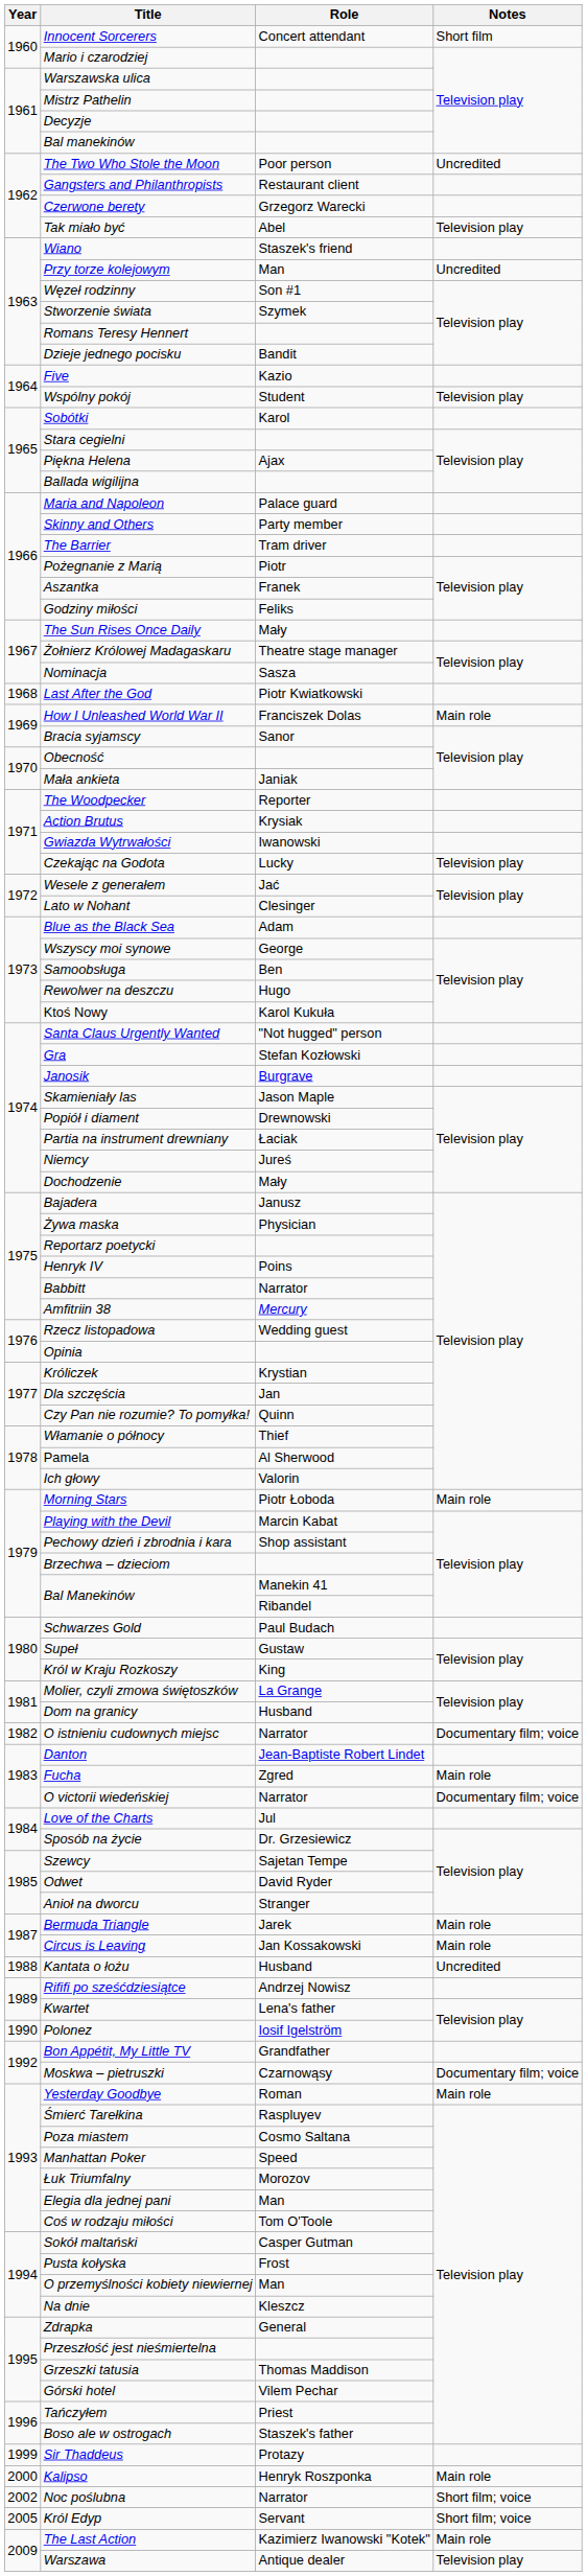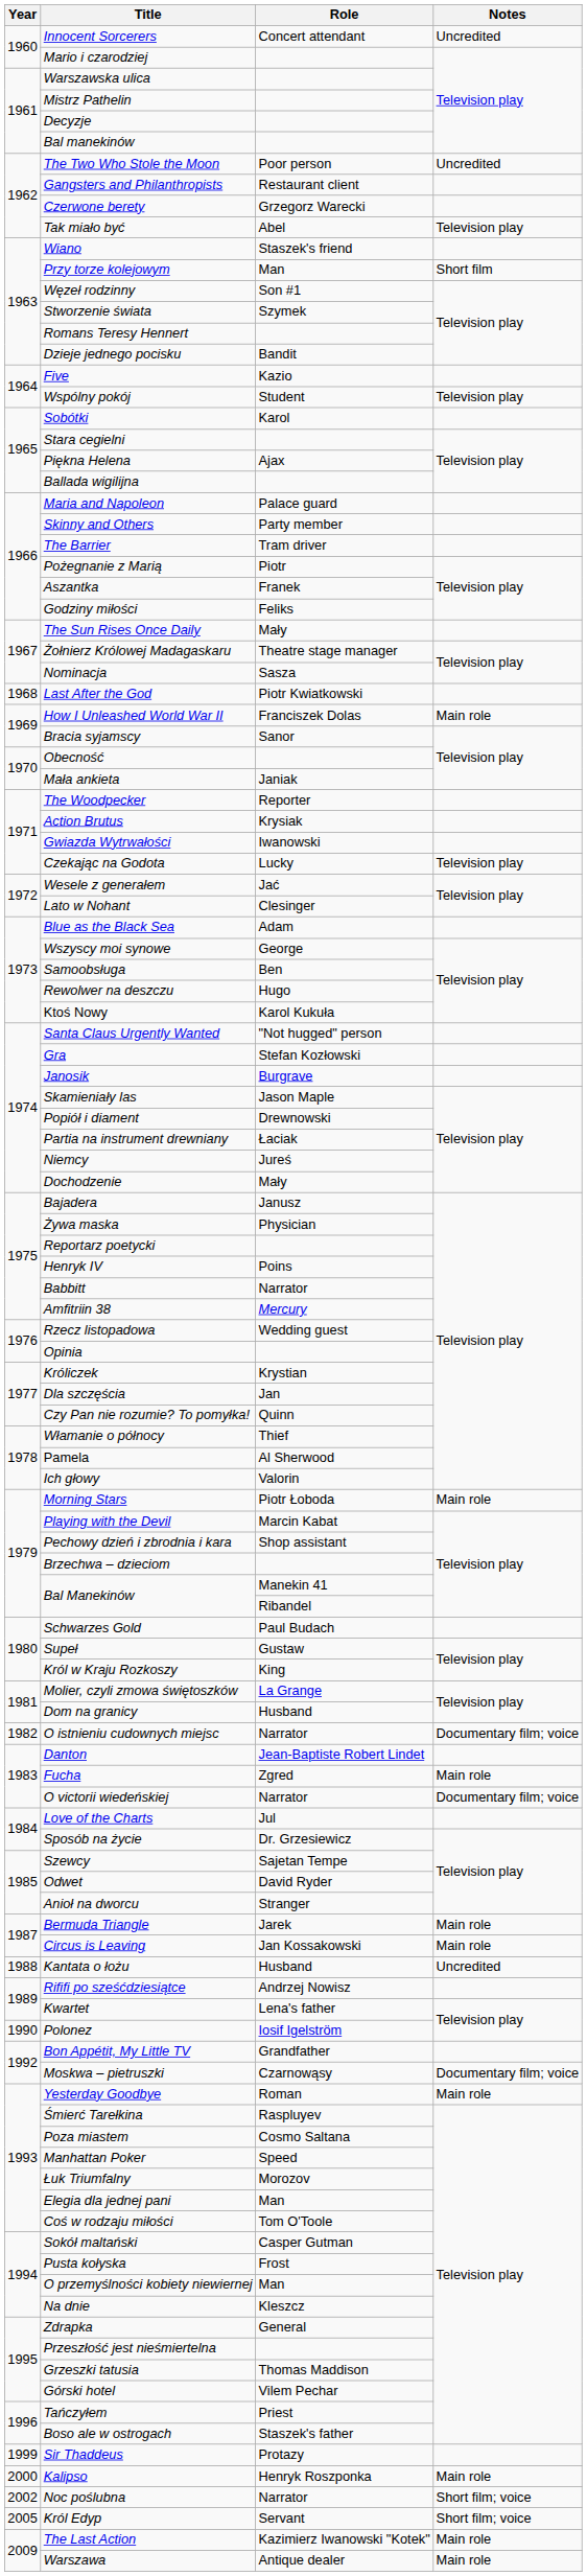 <table class="wikitable plainrowheaders sortable">
 <tr>
 <th scope="col">Year</th>
 <th scope="col">Title</th>
 <th scope="col">Role</th>
 <th scope="col" class="unsortable">Notes</th>
 </tr>
 <tr>
 <td rowspan=2>1960</td>
 <td><em><a href='#'>Innocent Sorcerers</a></em></td>
 <td>Concert attendant</td>
-<td>Short film</td>
+<td>Uncredited</td>
 </tr>
 <tr>
 <td><em>Mario i czarodziej</em></td>
 <td></td>
 <td rowspan=5><a href='#'>Television play</a></td>
 </tr>
 <tr>
 <td rowspan=4>1961</td>
 <td><em>Warszawska ulica</em></td>
 <td></td>
 </tr>
 <tr>
 <td><em>Mistrz Pathelin</em></td>
 <td></td>
 </tr>
 <tr>
 <td><em>Decyzje</em></td>
 <td></td>
 </tr>
 <tr>
 <td><em>Bal manekinów</em></td>
 <td></td>
 </tr>
 <tr>
 <td rowspan=4>1962</td>
 <td><em><a href='#'>The Two Who Stole the Moon</a></em></td>
 <td>Poor person</td>
 <td>Uncredited</td>
 </tr>
 <tr>
 <td><em><a href='#'>Gangsters and Philanthropists</a></em></td>
 <td>Restaurant client</td>
 <td></td>
 </tr>
 <tr>
 <td><em><a href='#'>Czerwone berety</a></em></td>
 <td>Grzegorz Warecki</td>
 <td></td>
 </tr>
 <tr>
 <td><em>Tak miało być</em></td>
 <td>Abel</td>
 <td>Television play</td>
 </tr>
 <tr>
 <td rowspan=6>1963</td>
 <td><em><a href='#'>Wiano</a></em></td>
 <td>Staszek's friend</td>
 <td></td>
 </tr>
 <tr>
 <td><em><a href='#'>Przy torze kolejowym</a></em></td>
 <td>Man</td>
-<td>Uncredited</td>
+<td>Short film</td>
 </tr>
 <tr>
 <td><em>Węzeł rodzinny</em></td>
 <td>Son #1</td>
 <td rowspan=4>Television play</td>
 </tr>
 <tr>
 <td><em>Stworzenie świata</em></td>
 <td>Szymek</td>
 </tr>
 <tr>
 <td><em>Romans Teresy Hennert</em></td>
 <td></td>
 </tr>
 <tr>
 <td><em>Dzieje jednego pocisku</em></td>
 <td>Bandit</td>
 </tr>
 <tr>
 <td rowspan=2>1964</td>
 <td><em><a href='#'>Five</a></em></td>
 <td>Kazio</td>
 <td></td>
 </tr>
 <tr>
 <td><em>Wspólny pokój</em></td>
 <td>Student</td>
 <td>Television play</td>
 </tr>
 <tr>
 <td rowspan=4>1965</td>
 <td><em><a href='#'>Sobótki</a></em></td>
 <td>Karol</td>
 <td></td>
 </tr>
 <tr>
 <td><em>Stara cegielni</em></td>
 <td></td>
 <td rowspan=3>Television play</td>
 </tr>
 <tr>
 <td><em>Piękna Helena</em></td>
 <td>Ajax</td>
 </tr>
 <tr>
 <td><em>Ballada wigilijna</em></td>
 <td></td>
 </tr>
 <tr>
 <td rowspan=6>1966</td>
 <td><em><a href='#'>Maria and Napoleon</a></em></td>
 <td>Palace guard</td>
 <td></td>
 </tr>
 <tr>
 <td><em><a href='#'>Skinny and Others</a></em></td>
 <td>Party member</td>
 <td></td>
 </tr>
 <tr>
 <td><em><a href='#'>The Barrier</a></em></td>
 <td>Tram driver</td>
 <td></td>
 </tr>
 <tr>
 <td><em>Pożegnanie z Marią</em></td>
 <td>Piotr</td>
 <td rowspan=3>Television play</td>
 </tr>
 <tr>
 <td><em>Aszantka</em></td>
 <td>Franek</td>
 </tr>
 <tr>
 <td><em>Godziny miłości</em></td>
 <td>Feliks</td>
 </tr>
 <tr>
 <td rowspan=3>1967</td>
 <td><em><a href='#'>The Sun Rises Once Daily</a></em></td>
 <td>Mały</td>
 <td></td>
 </tr>
 <tr>
 <td><em>Żołnierz Królowej Madagaskaru</em></td>
 <td>Theatre stage manager</td>
 <td rowspan=2>Television play</td>
 </tr>
 <tr>
 <td><em>Nominacja</em></td>
 <td>Sasza</td>
 </tr>
 <tr>
 <td>1968</td>
 <td><em><a href='#'>Last After the God </a></em></td>
 <td>Piotr Kwiatkowski</td>
 <td></td>
 </tr>
 <tr>
 <td rowspan=2>1969</td>
 <td><em><a href='#'>How I Unleashed World War II</a></em></td>
 <td>Franciszek Dolas</td>
 <td>Main role</td>
 </tr>
 <tr>
 <td><em>Bracia syjamscy</em></td>
 <td>Sanor</td>
 <td rowspan=3>Television play</td>
 </tr>
 <tr>
 <td rowspan=2>1970</td>
 <td><em>Obecność</em></td>
 <td></td>
 </tr>
 <tr>
 <td><em>Mała ankieta</em></td>
 <td>Janiak</td>
 </tr>
 <tr>
 <td rowspan=4>1971</td>
 <td><em><a href='#'>The Woodpecker</a></em></td>
 <td>Reporter</td>
 <td></td>
 </tr>
 <tr>
 <td><em><a href='#'>Action Brutus</a></em></td>
 <td>Krysiak</td>
 <td></td>
 </tr>
 <tr>
 <td><em><a href='#'>Gwiazda Wytrwałości</a></em></td>
 <td>Iwanowski</td>
 </tr>
 <tr>
 <td><em>Czekając na Godota</em></td>
 <td>Lucky</td>
 <td>Television play</td>
 </tr>
 <tr>
 <td rowspan=2>1972</td>
 <td><em>Wesele z generałem</em></td>
 <td>Jać</td>
 <td rowspan=2>Television play</td>
 </tr>
 <tr>
 <td><em>Lato w Nohant</em></td>
 <td>Clesinger</td>
 </tr>
 <tr>
 <td rowspan=5>1973</td>
 <td><em><a href='#'>Blue as the Black Sea</a></em></td>
 <td>Adam</td>
 <td></td>
 </tr>
 <tr>
 <td><em>Wszyscy moi synowe</em></td>
 <td>George</td>
 <td rowspan=4>Television play</td>
 </tr>
 <tr>
 <td><em>Samoobsługa</em></td>
 <td>Ben</td>
 </tr>
 <tr>
 <td><em>Rewolwer na deszczu</em></td>
 <td>Hugo</td>
 </tr>
 <tr>
 <td>Ktoś Nowy</td>
 <td>Karol Kukuła</td>
 </tr>
 <tr>
 <td rowspan=8>1974</td>
 <td><em><a href='#'>Santa Claus Urgently Wanted</a></em></td>
 <td>"Not hugged" person</td>
 <td></td>
 </tr>
 <tr>
 <td><em><a href='#'>Gra</a></em></td>
 <td>Stefan Kozłowski</td>
 <td></td>
 </tr>
 <tr>
 <td><em><a href='#'>Janosik</a></em></td>
 <td><a href='#'>Burgrave</a></td>
 <td></td>
 </tr>
 <tr>
 <td><em>Skamieniały las</em></td>
 <td>Jason Maple</td>
 <td rowspan=5>Television play</td>
 </tr>
 <tr>
 <td><em>Popiół i diament</em></td>
 <td>Drewnowski</td>
 </tr>
 <tr>
 <td><em>Partia na instrument drewniany</em></td>
 <td>Łaciak</td>
 </tr>
 <tr>
 <td><em>Niemcy</em></td>
 <td>Jureś</td>
 </tr>
 <tr>
 <td><em>Dochodzenie</em></td>
 <td>Mały</td>
 </tr>
 <tr>
 <td rowspan=6>1975</td>
 <td><em>Bajadera</em></td>
 <td>Janusz</td>
 <td rowspan=14>Television play</td>
 </tr>
 <tr>
 <td><em>Żywa maska</em></td>
 <td>Physician</td>
 </tr>
 <tr>
 <td><em>Reportarz poetycki</em></td>
 <td></td>
 </tr>
 <tr>
 <td><em>Henryk IV</em></td>
 <td>Poins</td>
 </tr>
 <tr>
 <td><em>Babbitt</em></td>
 <td>Narrator</td>
 </tr>
 <tr>
 <td><em>Amfitriin 38</em></td>
 <td><em><a href='#'>Mercury</a></em></td>
 </tr>
 <tr>
 <td rowspan=2>1976</td>
 <td><em>Rzecz listopadowa</em></td>
 <td>Wedding guest</td>
 </tr>
 <tr>
 <td><em>Opinia</em></td>
 <td></td>
 </tr>
 <tr>
 <td rowspan=3>1977</td>
 <td><em>Króliczek</em></td>
 <td>Krystian</td>
 </tr>
 <tr>
 <td><em>Dla szczęścia</em></td>
 <td>Jan</td>
 </tr>
 <tr>
 <td><em>Czy Pan nie rozumie? To pomyłka!</em></td>
 <td>Quinn</td>
 </tr>
 <tr>
 <td rowspan=3>1978</td>
 <td><em>Włamanie o północy</em></td>
 <td>Thief</td>
 </tr>
 <tr>
 <td>Pamela</td>
 <td>Al Sherwood</td>
 </tr>
 <tr>
 <td><em>Ich głowy</em></td>
 <td>Valorin</td>
 </tr>
 <tr>
 <td rowspan=6>1979</td>
 <td><em><a href='#'>Morning Stars</a></em></td>
 <td>Piotr Łoboda</td>
 <td>Main role</td>
 </tr>
 <tr>
 <td><em><a href='#'>Playing with the Devil</a></em></td>
 <td>Marcin Kabat</td>
 <td rowspan=5>Television play</td>
 </tr>
 <tr>
 <td><em>Pechowy dzień i zbrodnia i kara</em></td>
 <td>Shop assistant</td>
 </tr>
 <tr>
 <td><em>Brzechwa – dzieciom</em></td>
 <td></td>
 </tr>
 <tr>
 <td rowspan=2><em>Bal Manekinów</em></td>
 <td>Manekin 41</td>
 </tr>
 <tr>
 <td>Ribandel</td>
 </tr>
 <tr>
 <td rowspan=3>1980</td>
 <td><em>Schwarzes Gold</em></td>
 <td>Paul Budach</td>
 <td></td>
 </tr>
 <tr>
 <td><em>Supeł</em></td>
 <td>Gustaw</td>
 <td rowspan=2>Television play</td>
 </tr>
 <tr>
 <td><em>Król w Kraju Rozkoszy</em></td>
 <td>King</td>
 </tr>
 <tr>
 <td rowspan=2>1981</td>
 <td><em>Molier, czyli zmowa świętoszków</em></td>
 <td><a href='#'>La Grange</a></td>
 <td rowspan=2>Television play</td>
 </tr>
 <tr>
 <td><em>Dom na granicy</em></td>
 <td>Husband</td>
 </tr>
 <tr>
 <td>1982</td>
 <td><em>O istnieniu cudownych miejsc</em></td>
 <td>Narrator</td>
 <td>Documentary film; voice</td>
 </tr>
 <tr>
 <td rowspan=3>1983</td>
 <td><em><a href='#'>Danton</a></em></td>
 <td><a href='#'>Jean-Baptiste Robert Lindet</a></td>
 <td></td>
 </tr>
 <tr>
 <td><em><a href='#'>Fucha</a></em></td>
 <td>Zgred</td>
 <td>Main role</td>
 </tr>
 <tr>
 <td><em>O victorii wiedeńskiej</em></td>
 <td>Narrator</td>
 <td>Documentary film; voice</td>
 </tr>
 <tr>
 <td rowspan=2>1984</td>
 <td><em><a href='#'>Love of the Charts</a></em></td>
 <td>Jul</td>
 <td></td>
 </tr>
 <tr>
 <td><em>Sposób na życie</em></td>
 <td>Dr. Grzesiewicz</td>
 <td rowspan=4>Television play</td>
 </tr>
 <tr>
 <td rowspan=3>1985</td>
 <td><em>Szewcy</em></td>
 <td>Sajetan Tempe</td>
 </tr>
 <tr>
 <td><em>Odwet</em></td>
 <td>David Ryder</td>
 </tr>
 <tr>
 <td><em>Anioł na dworcu</em></td>
 <td>Stranger</td>
 </tr>
 <tr>
 <td rowspan=2>1987</td>
 <td><em><a href='#'>Bermuda Triangle</a></em></td>
 <td>Jarek</td>
 <td>Main role</td>
 </tr>
 <tr>
 <td><em><a href='#'>Circus is Leaving</a></em></td>
 <td>Jan Kossakowski</td>
 <td>Main role</td>
 </tr>
 <tr>
 <td>1988</td>
 <td><em>Kantata o łożu</em></td>
 <td>Husband</td>
 <td>Uncredited</td>
 </tr>
 <tr>
 <td rowspan=2>1989</td>
 <td><em><a href='#'>Rififi po sześćdziesiątce</a></em></td>
 <td>Andrzej Nowisz</td>
 <td></td>
 </tr>
 <tr>
 <td><em>Kwartet</em></td>
 <td>Lena's father</td>
 <td rowspan=2>Television play</td>
 </tr>
 <tr>
 <td>1990</td>
 <td><em>Polonez</em></td>
 <td><a href='#'>Iosif Igelström</a></td>
 </tr>
 <tr>
 <td rowspan=2>1992</td>
 <td><em><a href='#'>Bon Appétit, My Little TV</a></em></td>
 <td>Grandfather</td>
 <td></td>
 </tr>
 <tr>
 <td><em>Moskwa – pietruszki</em></td>
 <td>Czarnowąsy</td>
 <td>Documentary film; voice</td>
 </tr>
 <tr>
 <td rowspan=7>1993</td>
 <td><em><a href='#'>Yesterday Goodbye</a></em></td>
 <td>Roman</td>
 <td>Main role</td>
 </tr>
 <tr>
 <td><em>Śmierć Tarełkina</em></td>
 <td>Raspluyev</td>
 <td rowspan=16>Television play</td>
 </tr>
 <tr>
 <td><em>Poza miastem</em></td>
 <td>Cosmo Saltana</td>
 </tr>
 <tr>
 <td><em>Manhattan Poker</em></td>
 <td>Speed</td>
 </tr>
 <tr>
 <td><em>Łuk Triumfalny</em></td>
 <td>Morozov</td>
 </tr>
 <tr>
 <td><em>Elegia dla jednej pani</em></td>
 <td>Man</td>
 </tr>
 <tr>
 <td><em>Coś w rodzaju miłości</em></td>
 <td>Tom O'Toole</td>
 </tr>
 <tr>
 <td rowspan=4>1994</td>
 <td><em>Sokół maltański</em></td>
 <td>Casper Gutman</td>
 </tr>
 <tr>
 <td><em>Pusta kołyska</em></td>
 <td>Frost</td>
 </tr>
 <tr>
 <td><em>O przemyślności kobiety niewiernej</em></td>
 <td>Man</td>
 </tr>
 <tr>
 <td><em>Na dnie</em></td>
 <td>Kleszcz</td>
 </tr>
 <tr>
 <td rowspan=4>1995</td>
 <td><em>Zdrapka</em></td>
 <td>General</td>
 </tr>
 <tr>
 <td><em>Przeszłość jest nieśmiertelna</em></td>
 <td></td>
 </tr>
 <tr>
 <td><em>Grzeszki tatusia</em></td>
 <td>Thomas Maddison</td>
 </tr>
 <tr>
 <td><em>Górski hotel</em></td>
 <td>Vilem Pechar</td>
 </tr>
 <tr>
 <td rowspan=2>1996</td>
 <td><em>Tańczyłem</em></td>
 <td>Priest</td>
 </tr>
 <tr>
 <td><em>Boso ale w ostrogach</em></td>
 <td>Staszek's father</td>
 </tr>
 <tr>
 <td>1999</td>
 <td><em><a href='#'>Sir Thaddeus</a></em></td>
 <td>Protazy</td>
 <td></td>
 </tr>
 <tr>
 <td>2000</td>
 <td><em><a href='#'>Kalipso</a></em></td>
 <td>Henryk Roszponka</td>
 <td>Main role</td>
 </tr>
 <tr>
 <td>2002</td>
 <td><em>Noc poślubna</em></td>
 <td>Narrator</td>
 <td>Short film; voice</td>
 </tr>
 <tr>
 <td>2005</td>
 <td><em>Król Edyp</em></td>
 <td>Servant</td>
 <td>Short film; voice</td>
 </tr>
 <tr>
 <td rowspan=2>2009</td>
 <td><em><a href='#'>The Last Action</a></em></td>
 <td>Kazimierz Iwanowski "Kotek"</td>
 <td>Main role</td>
 </tr>
 <tr>
 <td><em>Warszawa</em></td>
 <td>Antique dealer</td>
-<td>Television play</td>
+<td>Main role</td>
 </tr>
 </table>
